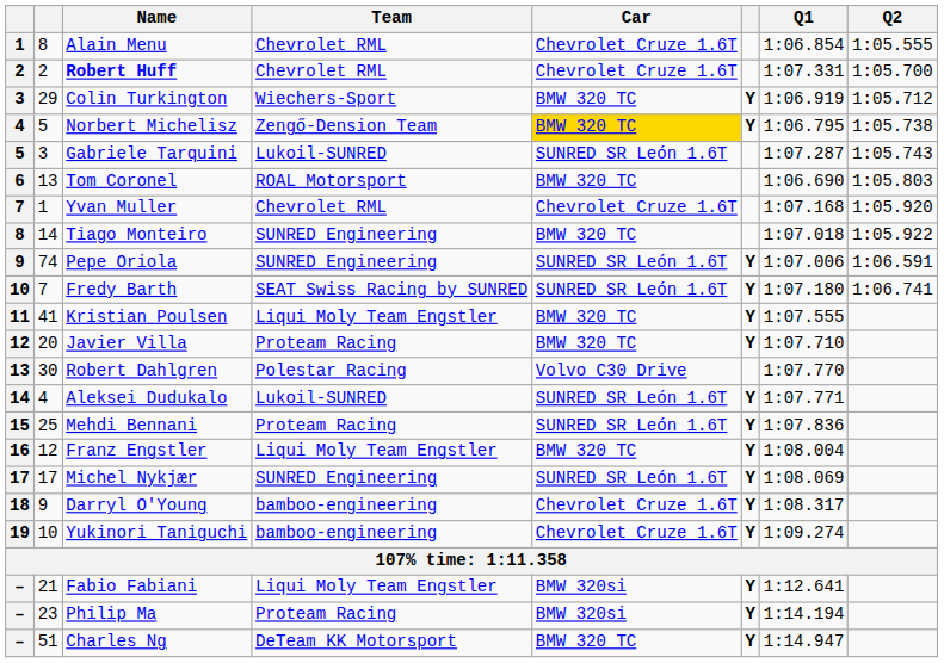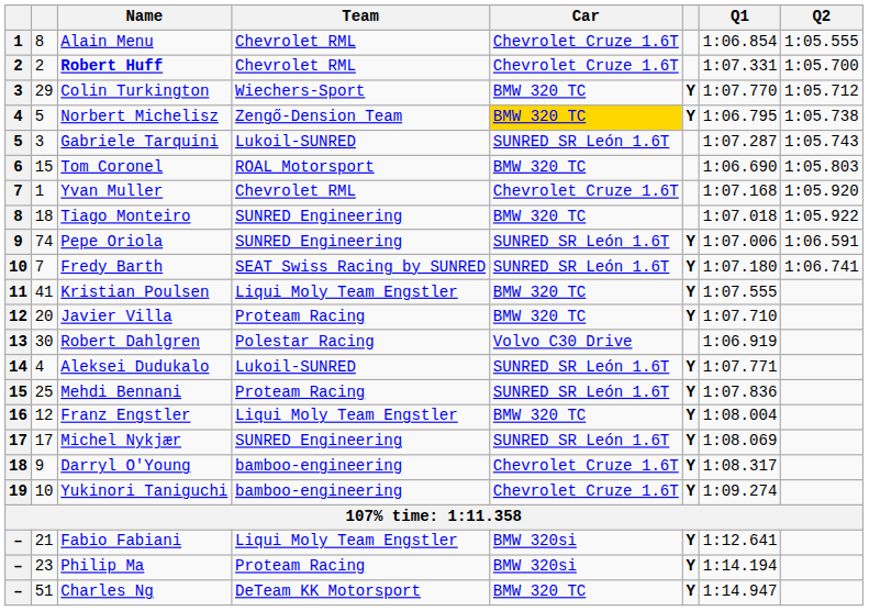 <table class="wikitable sortable" style="font-size: 95%;">
 <tr>
 <th></th>
 <th></th>
 <th>Name</th>
 <th>Team</th>
 <th>Car</th>
 <th></th>
 <th>Q1</th>
 <th>Q2</th>
 </tr>
 <tr>
 <th>1</th>
 <td>8</td>
 <td> <a href='#'>Alain Menu</a></td>
 <td><a href='#'>Chevrolet RML</a></td>
 <td><a href='#'>Chevrolet Cruze 1.6T</a></td>
 <td></td>
 <td>1:06.854</td>
 <td>1:05.555</td>
 </tr>
 <tr>
 <th>2</th>
 <td>2</td>
 <td> <strong><a href='#'>Robert Huff</a></strong></td>
 <td><a href='#'>Chevrolet RML</a></td>
 <td><a href='#'>Chevrolet Cruze 1.6T</a></td>
 <td></td>
 <td>1:07.331</td>
 <td>1:05.700</td>
 </tr>
 <tr>
 <th>3</th>
 <td>29</td>
 <td> <a href='#'>Colin Turkington</a></td>
 <td><a href='#'>Wiechers-Sport</a></td>
 <td><a href='#'>BMW 320 TC</a></td>
 <td align=center><strong><span>Y</span></strong></td>
-<td>1:06.919</td>
+<td>1:07.770</td>
 <td>1:05.712</td>
 </tr>
 <tr>
 <th>4</th>
 <td>5</td>
 <td> <a href='#'>Norbert Michelisz</a></td>
 <td><a href='#'>Zengő-Dension Team</a></td>
 <td style="background: gold;"><a href='#'>BMW 320 TC</a></td>
 <td align=center><strong><span>Y</span></strong></td>
 <td>1:06.795</td>
 <td>1:05.738</td>
 </tr>
 <tr>
 <th>5</th>
 <td>3</td>
 <td> <a href='#'>Gabriele Tarquini</a></td>
 <td><a href='#'>Lukoil-SUNRED</a></td>
 <td><a href='#'>SUNRED SR León 1.6T</a></td>
 <td></td>
 <td>1:07.287</td>
 <td>1:05.743</td>
 </tr>
 <tr>
 <th>6</th>
-<td>13</td>
+<td>15</td>
 <td> <a href='#'>Tom Coronel</a></td>
 <td><a href='#'>ROAL Motorsport</a></td>
 <td><a href='#'>BMW 320 TC</a></td>
 <td></td>
 <td>1:06.690</td>
 <td>1:05.803</td>
 </tr>
 <tr>
 <th>7</th>
 <td>1</td>
 <td> <a href='#'>Yvan Muller</a></td>
 <td><a href='#'>Chevrolet RML</a></td>
 <td><a href='#'>Chevrolet Cruze 1.6T</a></td>
 <td></td>
 <td>1:07.168</td>
 <td>1:05.920</td>
 </tr>
 <tr>
 <th>8</th>
-<td>14</td>
+<td>18</td>
 <td> <a href='#'>Tiago Monteiro</a></td>
 <td><a href='#'>SUNRED Engineering</a></td>
 <td><a href='#'>BMW 320 TC</a></td>
 <td></td>
 <td>1:07.018</td>
 <td>1:05.922</td>
 </tr>
 <tr>
 <th>9</th>
 <td>74</td>
 <td> <a href='#'>Pepe Oriola</a></td>
 <td><a href='#'>SUNRED Engineering</a></td>
 <td><a href='#'>SUNRED SR León 1.6T</a></td>
 <td align=center><strong><span>Y</span></strong></td>
 <td>1:07.006</td>
 <td>1:06.591</td>
 </tr>
 <tr>
 <th>10</th>
 <td>7</td>
 <td> <a href='#'>Fredy Barth</a></td>
 <td><a href='#'>SEAT Swiss Racing by SUNRED</a></td>
 <td><a href='#'>SUNRED SR León 1.6T</a></td>
 <td align=center><strong><span>Y</span></strong></td>
 <td>1:07.180</td>
 <td>1:06.741</td>
 </tr>
 <tr>
 <th>11</th>
 <td>41</td>
 <td> <a href='#'>Kristian Poulsen</a></td>
 <td><a href='#'>Liqui Moly Team Engstler</a></td>
 <td><a href='#'>BMW 320 TC</a></td>
 <td align=center><strong><span>Y</span></strong></td>
 <td>1:07.555</td>
 <td></td>
 </tr>
 <tr>
 <th>12</th>
 <td>20</td>
 <td> <a href='#'>Javier Villa</a></td>
 <td><a href='#'>Proteam Racing</a></td>
 <td><a href='#'>BMW 320 TC</a></td>
 <td align=center><strong><span>Y</span></strong></td>
 <td>1:07.710</td>
 <td></td>
 </tr>
 <tr>
 <th>13</th>
 <td>30</td>
 <td> <a href='#'>Robert Dahlgren</a></td>
 <td><a href='#'>Polestar Racing</a></td>
 <td><a href='#'>Volvo C30 Drive</a></td>
 <td></td>
-<td>1:07.770</td>
+<td>1:06.919</td>
 <td></td>
 </tr>
 <tr>
 <th>14</th>
 <td>4</td>
 <td> <a href='#'>Aleksei Dudukalo</a></td>
 <td><a href='#'>Lukoil-SUNRED</a></td>
 <td><a href='#'>SUNRED SR León 1.6T</a></td>
 <td align=center><strong><span>Y</span></strong></td>
 <td>1:07.771</td>
 <td></td>
 </tr>
 <tr>
 <th>15</th>
 <td>25</td>
 <td> <a href='#'>Mehdi Bennani</a></td>
 <td><a href='#'>Proteam Racing</a></td>
 <td><a href='#'>SUNRED SR León 1.6T</a></td>
 <td align=center><strong><span>Y</span></strong></td>
 <td>1:07.836</td>
 <td></td>
 </tr>
 <tr>
 <th>16</th>
 <td>12</td>
 <td> <a href='#'>Franz Engstler</a></td>
 <td><a href='#'>Liqui Moly Team Engstler</a></td>
 <td><a href='#'>BMW 320 TC</a></td>
 <td align=center><strong><span>Y</span></strong></td>
 <td>1:08.004</td>
 <td></td>
 </tr>
 <tr>
 <th>17</th>
 <td>17</td>
 <td> <a href='#'>Michel Nykjær</a></td>
 <td><a href='#'>SUNRED Engineering</a></td>
 <td><a href='#'>SUNRED SR León 1.6T</a></td>
 <td align=center><strong><span>Y</span></strong></td>
 <td>1:08.069</td>
 <td></td>
 </tr>
 <tr>
 <th>18</th>
 <td>9</td>
 <td> <a href='#'>Darryl O'Young</a></td>
 <td><a href='#'>bamboo-engineering</a></td>
 <td><a href='#'>Chevrolet Cruze 1.6T</a></td>
 <td align=center><strong><span>Y</span></strong></td>
 <td>1:08.317</td>
 <td></td>
 </tr>
 <tr>
 <th>19</th>
 <td>10</td>
 <td> <a href='#'>Yukinori Taniguchi</a></td>
 <td><a href='#'>bamboo-engineering</a></td>
 <td><a href='#'>Chevrolet Cruze 1.6T</a></td>
 <td align=center><strong><span>Y</span></strong></td>
 <td>1:09.274</td>
 <td></td>
 </tr>
 <tr>
 <th colspan=8>107% time: 1:11.358</th>
 </tr>
 <tr>
 <th>–</th>
 <td>21</td>
 <td> <a href='#'>Fabio Fabiani</a></td>
 <td><a href='#'>Liqui Moly Team Engstler</a></td>
 <td><a href='#'>BMW 320si</a></td>
 <td align=center><strong><span>Y</span></strong></td>
 <td>1:12.641</td>
 <td></td>
 </tr>
 <tr>
 <th>–</th>
 <td>23</td>
 <td> <a href='#'>Philip Ma</a></td>
 <td><a href='#'>Proteam Racing</a></td>
 <td><a href='#'>BMW 320si</a></td>
 <td align=center><strong><span>Y</span></strong></td>
 <td>1:14.194</td>
 <td></td>
 </tr>
 <tr>
 <th>–</th>
 <td>51</td>
 <td> <a href='#'>Charles Ng</a></td>
 <td><a href='#'>DeTeam KK Motorsport</a></td>
 <td><a href='#'>BMW 320 TC</a></td>
 <td align=center><strong><span>Y</span></strong></td>
 <td>1:14.947</td>
 <td></td>
 </tr>
 </table>
